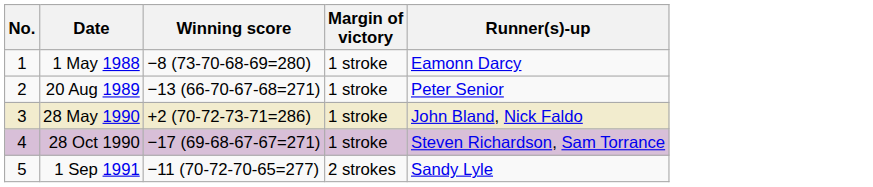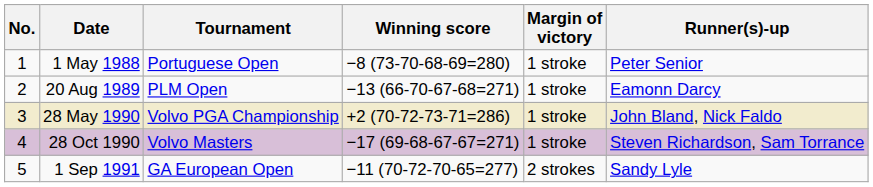 <table class="wikitable" style="font-size:95%;">
 <tr>
 <th>No.</th>
 <th>Date</th>
+<th>Tournament</th>
 <th>Winning score</th>
 <th>Margin of<br>victory</th>
 <th>Runner(s)-up</th>
 </tr>
 <tr>
 <td align=center>1</td>
 <td align=right>1 May <a href='#'>1988</a></td>
+<td><a href='#'>Portuguese Open</a></td>
 <td>−8 (73-70-68-69=280)</td>
 <td>1 stroke</td>
-<td> <a href='#'>Eamonn Darcy</a></td>
+<td> <a href='#'>Peter Senior</a></td>
 </tr>
 <tr>
 <td align=center>2</td>
 <td align=right>20 Aug <a href='#'>1989</a></td>
+<td><a href='#'>PLM Open</a></td>
 <td>−13 (66-70-67-68=271)</td>
 <td>1 stroke</td>
-<td> <a href='#'>Peter Senior</a></td>
+<td> <a href='#'>Eamonn Darcy</a></td>
 </tr>
 <tr style="background:#f2ecce;">
 <td align=center>3</td>
 <td align=right>28 May <a href='#'>1990</a></td>
+<td><a href='#'>Volvo PGA Championship</a></td>
 <td>+2 (70-72-73-71=286)</td>
 <td>1 stroke</td>
 <td> <a href='#'>John Bland</a>,  <a href='#'>Nick Faldo</a></td>
 </tr>
 <tr style="background:thistle">
 <td align=center>4</td>
 <td align=right>28 Oct 1990</td>
+<td><a href='#'>Volvo Masters</a></td>
 <td>−17 (69-68-67-67=271)</td>
 <td>1 stroke</td>
 <td> <a href='#'>Steven Richardson</a>,  <a href='#'>Sam Torrance</a></td>
 </tr>
 <tr>
 <td align=center>5</td>
 <td align=right>1 Sep <a href='#'>1991</a></td>
+<td><a href='#'>GA European Open</a></td>
 <td>−11 (70-72-70-65=277)</td>
 <td>2 strokes</td>
 <td> <a href='#'>Sandy Lyle</a></td>
 </tr>
 </table>
